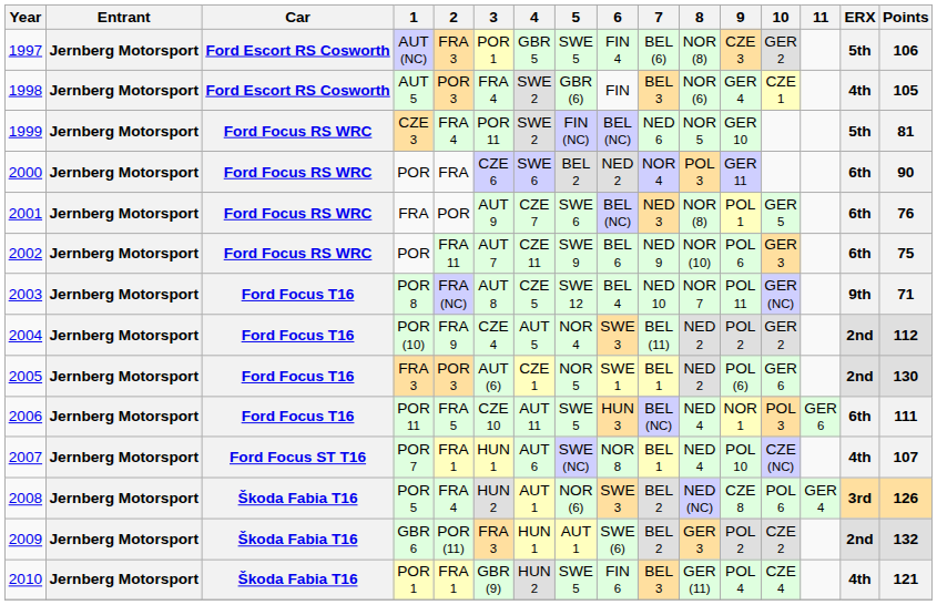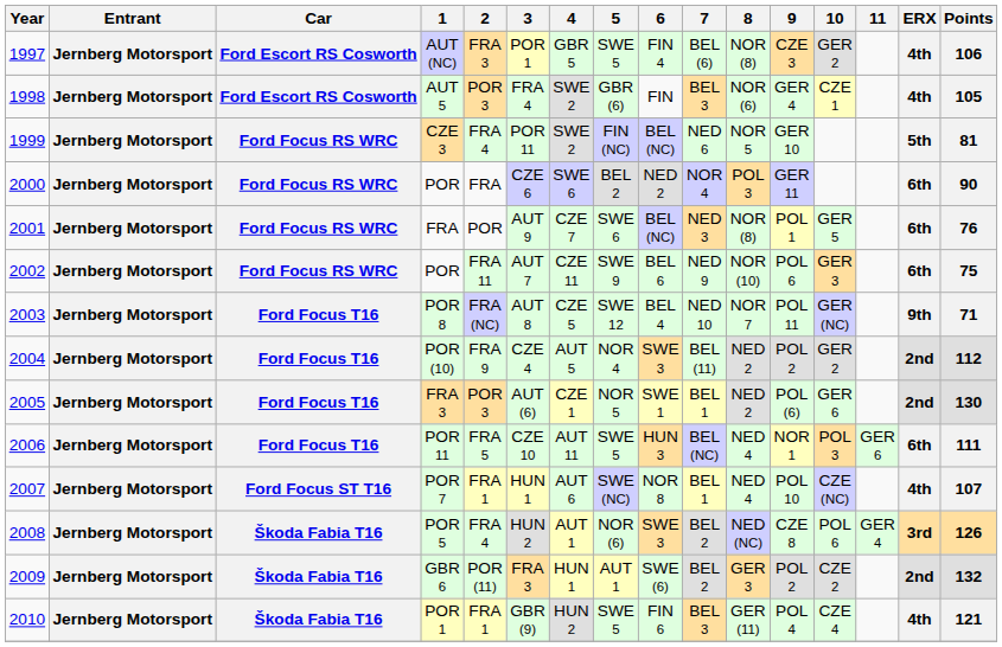 <table class="wikitable" border="1" style="text-align:center; font-size:90%;">
 <tr valign="top">
 <th>Year</th>
 <th>Entrant</th>
 <th>Car</th>
 <th>1</th>
 <th>2</th>
 <th>3</th>
 <th>4</th>
 <th>5</th>
 <th>6</th>
 <th>7</th>
 <th>8</th>
 <th>9</th>
 <th>10</th>
 <th>11</th>
 <th>ERX</th>
 <th>Points</th>
 </tr>
 <tr>
 <td><a href='#'>1997</a></td>
 <th>Jernberg Motorsport</th>
 <th><a href='#'>Ford Escort RS Cosworth</a></th>
 <td style="background:#CFCFFF;">AUT<br><small>(NC)</small></td>
 <td style="background:#FFDF9F;">FRA<br><small>3</small></td>
 <td style="background:#FFFFBF;">POR<br><small>1</small></td>
 <td style="background:#DFFFDF;">GBR<br><small>5</small></td>
 <td style="background:#DFFFDF;">SWE<br><small>5</small></td>
 <td style="background:#DFFFDF;">FIN<br><small>4</small></td>
 <td style="background:#DFFFDF;">BEL<br><small>(6)</small></td>
 <td style="background:#DFFFDF;">NOR<br><small>(8)</small></td>
 <td style="background:#FFDF9F;">CZE<br><small>3</small></td>
 <td style="background:#DFDFDF;">GER<br><small>2</small></td>
 <td></td>
-<th>5th</th>
+<th>4th</th>
 <th>106</th>
 </tr>
 <tr>
 <td><a href='#'>1998</a></td>
 <th>Jernberg Motorsport</th>
 <th><a href='#'>Ford Escort RS Cosworth</a></th>
 <td style="background:#DFFFDF;">AUT<br><small>5</small></td>
 <td style="background:#FFDF9F;">POR<br><small>3</small></td>
 <td style="background:#DFFFDF;">FRA<br><small>4</small></td>
 <td style="background:#DFDFDF;">SWE<br><small>2</small></td>
 <td style="background:#DFFFDF;">GBR<br><small>(6)</small></td>
 <td>FIN<br><small></small></td>
 <td style="background:#FFDF9F;">BEL<br><small>3</small></td>
 <td style="background:#DFFFDF;">NOR<br><small>(6)</small></td>
 <td style="background:#DFFFDF;">GER<br><small>4</small></td>
 <td style="background:#FFFFBF;">CZE<br><small>1</small></td>
 <td></td>
 <th>4th</th>
 <th>105</th>
 </tr>
 <tr>
 <td><a href='#'>1999</a></td>
 <th>Jernberg Motorsport</th>
 <th><a href='#'>Ford Focus RS WRC</a></th>
 <td style="background:#FFDF9F;">CZE<br><small>3</small></td>
 <td style="background:#DFFFDF;">FRA<br><small>4</small></td>
 <td style="background:#DFFFDF;">POR<br><small>11</small></td>
 <td style="background:#DFDFDF;">SWE<br><small>2</small></td>
 <td style="background:#CFCFFF;">FIN<br><small>(NC)</small></td>
 <td style="background:#CFCFFF;">BEL<br><small>(NC)</small></td>
 <td style="background:#DFFFDF;">NED<br><small>6</small></td>
 <td style="background:#DFFFDF;">NOR<br><small>5</small></td>
 <td style="background:#DFFFDF;">GER<br><small>10</small></td>
 <td></td>
 <td></td>
 <th>5th</th>
 <th>81</th>
 </tr>
 <tr>
 <td><a href='#'>2000</a></td>
 <th>Jernberg Motorsport</th>
 <th><a href='#'>Ford Focus RS WRC</a></th>
 <td>POR<br><small></small></td>
 <td>FRA<br><small></small></td>
 <td style="background:#CFCFFF;">CZE<br><small>6</small></td>
 <td style="background:#CFCFFF;">SWE<br><small>6</small></td>
 <td style="background:#DFDFDF;">BEL<br><small>2</small></td>
 <td style="background:#DFDFDF;">NED<br><small>2</small></td>
 <td style="background:#CFCFFF;">NOR<br><small>4</small></td>
 <td style="background:#FFDF9F;">POL<br><small>3</small></td>
 <td style="background:#CFCFFF;">GER<br><small>11</small></td>
 <td></td>
 <td></td>
 <th>6th</th>
 <th>90</th>
 </tr>
 <tr>
 <td><a href='#'>2001</a></td>
 <th>Jernberg Motorsport</th>
 <th><a href='#'>Ford Focus RS WRC</a></th>
 <td>FRA<br><small></small></td>
 <td>POR<br><small></small></td>
 <td style="background:#DFFFDF;">AUT<br><small>9</small></td>
 <td style="background:#DFFFDF;">CZE<br><small>7</small></td>
 <td style="background:#DFFFDF;">SWE<br><small>6</small></td>
 <td style="background:#CFCFFF;">BEL<br><small>(NC)</small></td>
 <td style="background:#FFDF9F;">NED<br><small>3</small></td>
 <td style="background:#DFFFDF;">NOR<br><small>(8)</small></td>
 <td style="background:#FFFFBF;">POL<br><small>1</small></td>
 <td style="background:#DFFFDF;">GER<br><small>5</small></td>
 <td></td>
 <th>6th</th>
 <th>76</th>
 </tr>
 <tr>
 <td><a href='#'>2002</a></td>
 <th>Jernberg Motorsport</th>
 <th><a href='#'>Ford Focus RS WRC</a></th>
 <td>POR<br><small></small></td>
 <td style="background:#DFFFDF;">FRA<br><small>11</small></td>
 <td style="background:#DFFFDF;">AUT<br><small>7</small></td>
 <td style="background:#DFFFDF;">CZE<br><small>11</small></td>
 <td style="background:#DFFFDF;">SWE<br><small>9</small></td>
 <td style="background:#DFFFDF;">BEL<br><small>6</small></td>
 <td style="background:#DFFFDF;">NED<br><small>9</small></td>
 <td style="background:#DFFFDF;">NOR<br><small>(10)</small></td>
 <td style="background:#DFFFDF;">POL<br><small>6</small></td>
 <td style="background:#FFDF9F;">GER<br><small>3</small></td>
 <td></td>
 <th>6th</th>
 <th>75</th>
 </tr>
 <tr>
 <td><a href='#'>2003</a></td>
 <th>Jernberg Motorsport</th>
 <th><a href='#'>Ford Focus T16</a></th>
 <td style="background:#DFFFDF;">POR<br><small>8</small></td>
 <td style="background:#CFCFFF;">FRA<br><small>(NC)</small></td>
 <td style="background:#DFFFDF;">AUT<br><small>8</small></td>
 <td style="background:#DFFFDF;">CZE<br><small>5</small></td>
 <td style="background:#DFFFDF;">SWE<br><small>12</small></td>
 <td style="background:#DFFFDF;">BEL<br><small>4</small></td>
 <td style="background:#DFFFDF;">NED<br><small>10</small></td>
 <td style="background:#DFFFDF;">NOR<br><small>7</small></td>
 <td style="background:#DFFFDF;">POL<br><small>11</small></td>
 <td style="background:#CFCFFF;">GER<br><small>(NC)</small></td>
 <td></td>
 <th>9th</th>
 <th>71</th>
 </tr>
 <tr>
 <td><a href='#'>2004</a></td>
 <th>Jernberg Motorsport</th>
 <th><a href='#'>Ford Focus T16</a></th>
 <td style="background:#DFFFDF;">POR<br><small>(10)</small></td>
 <td style="background:#DFFFDF;">FRA<br><small>9</small></td>
 <td style="background:#DFFFDF;">CZE<br><small>4</small></td>
 <td style="background:#DFFFDF;">AUT<br><small>5</small></td>
 <td style="background:#DFFFDF;">NOR<br><small>4</small></td>
 <td style="background:#FFDF9F;">SWE<br><small>3</small></td>
 <td style="background:#DFFFDF;">BEL<br><small>(11)</small></td>
 <td style="background:#DFDFDF;">NED<br><small>2</small></td>
 <td style="background:#DFDFDF;">POL<br><small>2</small></td>
 <td style="background:#DFDFDF;">GER<br><small>2</small></td>
 <td></td>
 <th style="background:#DFDFDF;">2nd</th>
 <th style="background:#DFDFDF;">112</th>
 </tr>
 <tr>
 <td><a href='#'>2005</a></td>
 <th>Jernberg Motorsport</th>
 <th><a href='#'>Ford Focus T16</a></th>
 <td style="background:#FFDF9F;">FRA<br><small>3</small></td>
 <td style="background:#FFDF9F;">POR<br><small>3</small></td>
 <td style="background:#DFFFDF;">AUT<br><small>(6)</small></td>
 <td style="background:#FFFFBF;">CZE<br><small>1</small></td>
 <td style="background:#DFFFDF;">NOR<br><small>5</small></td>
 <td style="background:#FFFFBF;">SWE<br><small>1</small></td>
 <td style="background:#FFFFBF;">BEL<br><small>1</small></td>
 <td style="background:#DFDFDF;">NED<br><small>2</small></td>
 <td style="background:#DFFFDF;">POL<br><small>(6)</small></td>
 <td style="background:#DFFFDF;">GER<br><small>6</small></td>
 <td></td>
 <th style="background:#DFDFDF;">2nd</th>
 <th style="background:#DFDFDF;">130</th>
 </tr>
 <tr>
 <td><a href='#'>2006</a></td>
 <th>Jernberg Motorsport</th>
 <th><a href='#'>Ford Focus T16</a></th>
 <td style="background:#DFFFDF;">POR<br><small>11</small></td>
 <td style="background:#DFFFDF;">FRA<br><small>5</small></td>
 <td style="background:#DFFFDF;">CZE<br><small>10</small></td>
 <td style="background:#DFFFDF;">AUT<br><small>11</small></td>
 <td style="background:#DFFFDF;">SWE<br><small>5</small></td>
 <td style="background:#FFDF9F;">HUN<br><small>3</small></td>
 <td style="background:#CFCFFF;">BEL<br><small>(NC)</small></td>
 <td style="background:#DFFFDF;">NED<br><small>4</small></td>
 <td style="background:#FFFFBF;">NOR<br><small>1</small></td>
 <td style="background:#FFDF9F;">POL<br><small>3</small></td>
 <td style="background:#DFFFDF;">GER<br><small>6</small></td>
 <th>6th</th>
 <th>111</th>
 </tr>
 <tr>
 <td><a href='#'>2007</a></td>
 <th>Jernberg Motorsport</th>
 <th><a href='#'>Ford Focus ST T16</a></th>
 <td style="background:#DFFFDF;">POR<br><small>7</small></td>
 <td style="background:#FFFFBF;">FRA<br><small>1</small></td>
 <td style="background:#FFFFBF;">HUN<br><small>1</small></td>
 <td style="background:#DFFFDF;">AUT<br><small>6</small></td>
 <td style="background:#CFCFFF;">SWE<br><small>(NC)</small></td>
 <td style="background:#DFFFDF;">NOR<br><small>8</small></td>
 <td style="background:#FFFFBF;">BEL<br><small>1</small></td>
 <td style="background:#DFFFDF;">NED<br><small>4</small></td>
 <td style="background:#DFFFDF;">POL<br><small>10</small></td>
 <td style="background:#CFCFFF;">CZE<br><small>(NC)</small></td>
 <td></td>
 <th>4th</th>
 <th>107</th>
 </tr>
 <tr>
 <td><a href='#'>2008</a></td>
 <th>Jernberg Motorsport</th>
 <th><a href='#'>Škoda Fabia T16</a></th>
 <td style="background:#DFFFDF;">POR<br><small>5</small></td>
 <td style="background:#DFFFDF;">FRA<br><small>4</small></td>
 <td style="background:#DFDFDF;">HUN<br><small>2</small></td>
 <td style="background:#FFFFBF;">AUT<br><small>1</small></td>
 <td style="background:#DFFFDF;">NOR<br><small>(6)</small></td>
 <td style="background:#FFDF9F;">SWE<br><small>3</small></td>
 <td style="background:#DFDFDF;">BEL<br><small>2</small></td>
 <td style="background:#CFCFFF;">NED<br><small>(NC)</small></td>
 <td style="background:#DFFFDF;">CZE<br><small>8</small></td>
 <td style="background:#DFFFDF;">POL<br><small>6</small></td>
 <td style="background:#DFFFDF;">GER<br><small>4</small></td>
 <th style="background:#FFDF9F;">3rd</th>
 <th style="background:#FFDF9F;">126</th>
 </tr>
 <tr>
 <td><a href='#'>2009</a></td>
 <th>Jernberg Motorsport</th>
 <th><a href='#'>Škoda Fabia T16</a></th>
 <td style="background:#DFFFDF;">GBR<br><small>6</small></td>
 <td style="background:#DFFFDF;">POR<br><small>(11)</small></td>
 <td style="background:#FFDF9F;">FRA<br><small>3</small></td>
 <td style="background:#FFFFBF;">HUN<br><small>1</small></td>
 <td style="background:#FFFFBF;">AUT<br><small>1</small></td>
 <td style="background:#DFFFDF;">SWE<br><small>(6)</small></td>
 <td style="background:#DFDFDF;">BEL<br><small>2</small></td>
 <td style="background:#FFDF9F;">GER<br><small>3</small></td>
 <td style="background:#DFDFDF;">POL<br><small>2</small></td>
 <td style="background:#DFDFDF;">CZE<br><small>2</small></td>
 <td></td>
 <th style="background:#DFDFDF;">2nd</th>
 <th style="background:#DFDFDF;">132</th>
 </tr>
 <tr>
 <td><a href='#'>2010</a></td>
 <th>Jernberg Motorsport</th>
 <th><a href='#'>Škoda Fabia T16</a></th>
 <td style="background:#FFFFBF;">POR<br><small>1</small></td>
 <td style="background:#FFFFBF;">FRA<br><small>1</small></td>
 <td style="background:#DFFFDF;">GBR<br><small>(9)</small></td>
 <td style="background:#DFDFDF;">HUN<br><small>2</small></td>
 <td style="background:#DFFFDF;">SWE<br><small>5</small></td>
 <td style="background:#DFFFDF;">FIN<br><small>6</small></td>
 <td style="background:#FFDF9F;">BEL<br><small>3</small></td>
 <td style="background:#DFFFDF;">GER<br><small>(11)</small></td>
 <td style="background:#DFFFDF;">POL<br><small>4</small></td>
 <td style="background:#DFFFDF;">CZE<br><small>4</small></td>
 <td></td>
 <th>4th</th>
 <th>121</th>
 </tr>
 <tr>
 </tr>
 </table>
